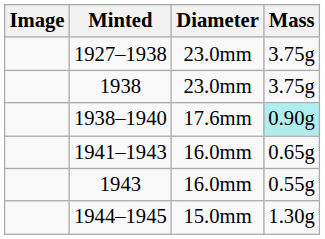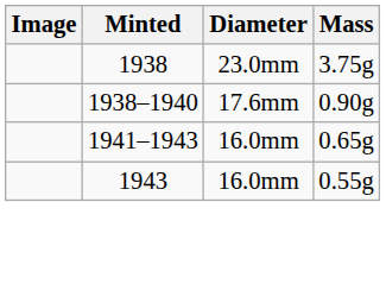 <table class="wikitable sortable">
 <tr>
 <th class="unsortable">Image</th>
 <th>Minted</th>
 <th>Diameter</th>
 <th>Mass</th>
-</tr>
-<tr>
-<td></td>
-<td align="center">1927–1938<br></td>
-<td align="center">23.0mm</td>
-<td align="center">3.75g</td>
 </tr>
 <tr>
 <td></td>
 <td align="center">1938<br></td>
 <td align="center">23.0mm</td>
 <td align="center">3.75g</td>
 </tr>
 <tr>
 <td></td>
 <td align="center">1938–1940<br></td>
 <td align="center">17.6mm</td>
-<td align="center" style="background: paleturquoise;">0.90g</td>
+<td align="center">0.90g</td>
 </tr>
 <tr>
 <td></td>
 <td align="center">1941–1943<br></td>
 <td align="center">16.0mm</td>
 <td align="center">0.65g</td>
 </tr>
 <tr>
 <td></td>
 <td align="center">1943<br></td>
 <td align="center">16.0mm</td>
 <td align="center">0.55g</td>
 </tr>
-<tr>
-<td></td>
-<td align="center">1944–1945<br></td>
-<td align="center">15.0mm</td>
-<td align="center">1.30g</td>
-</tr>
 </table>
